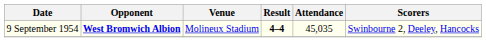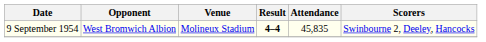 <table class="wikitable sortable" style="font-size:95%; text-align:center">
 <tr>
 <th>Date</th>
 <th>Opponent</th>
 <th>Venue</th>
 <th>Result</th>
 <th>Attendance</th>
 <th>Scorers</th>
 </tr>
 <tr bgcolor = "#FFFFEE">
 <td>9 September 1954</td>
-<td><strong><a href='#'>West Bromwich Albion</a></strong></td>
+<td><a href='#'>West Bromwich Albion</a></td>
 <td><a href='#'>Molineux Stadium</a></td>
 <td><strong>4–4</strong></td>
-<td>45,035</td>
+<td>45,835</td>
 <td><a href='#'>Swinbourne</a> 2, <a href='#'>Deeley</a>, <a href='#'>Hancocks</a></td>
 </tr>
 <tr>
 </tr>
 </table>
